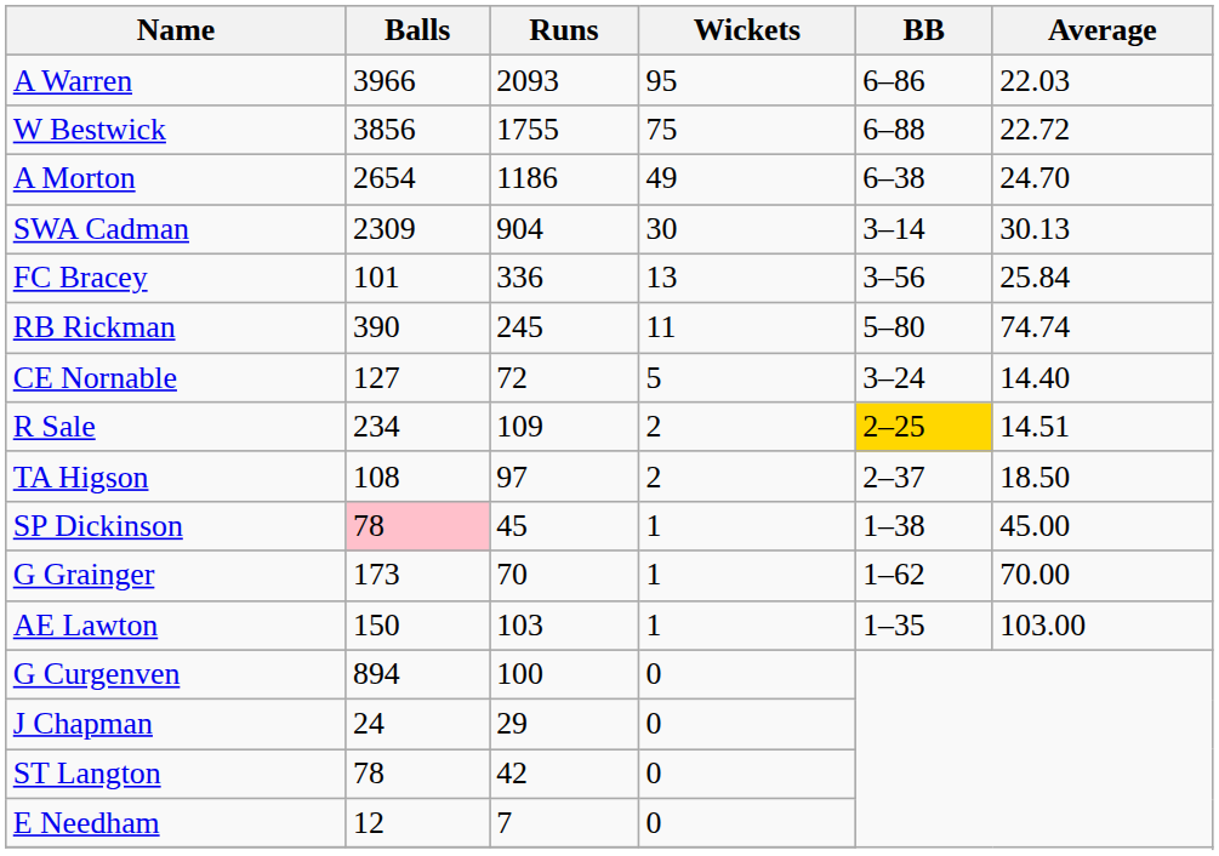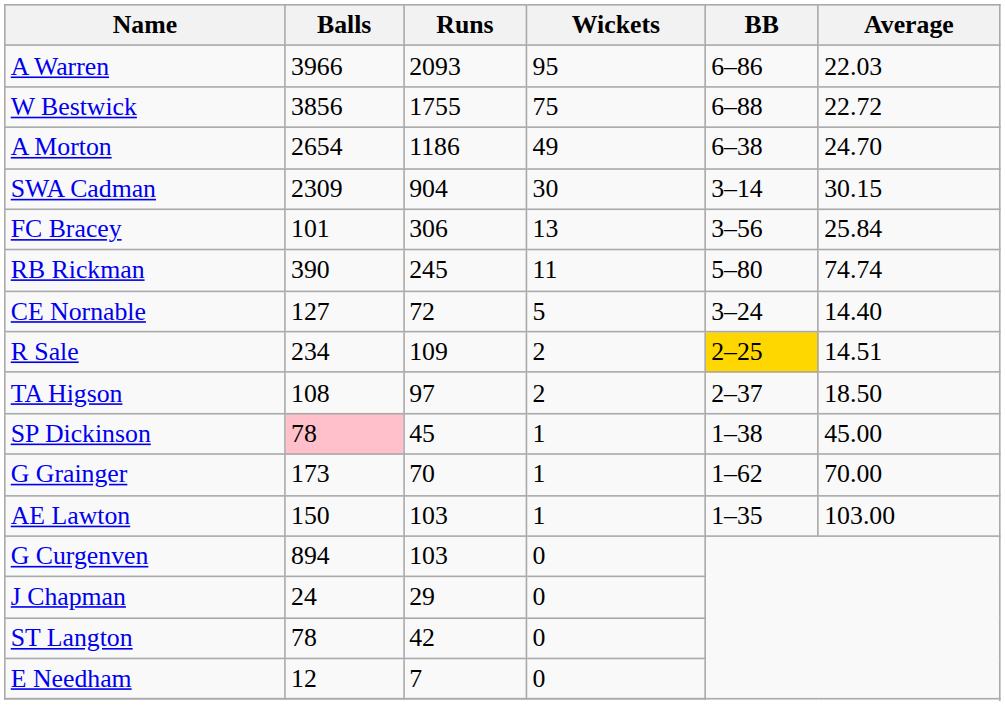 <table class="wikitable sortable" width="70%">
 <tr bgcolor="#efefef">
 <th>Name</th>
 <th>Balls</th>
 <th>Runs</th>
 <th>Wickets</th>
 <th>BB</th>
 <th>Average</th>
 </tr>
 <tr>
 <td><a href='#'>A Warren</a></td>
 <td>3966</td>
 <td>2093</td>
 <td>95</td>
 <td>6–86</td>
 <td>22.03</td>
 </tr>
 <tr>
 <td><a href='#'>W Bestwick</a></td>
 <td>3856</td>
 <td>1755</td>
 <td>75</td>
 <td>6–88</td>
 <td>22.72</td>
 </tr>
 <tr>
 <td><a href='#'>A Morton</a></td>
 <td>2654</td>
 <td>1186</td>
 <td>49</td>
 <td>6–38</td>
 <td>24.70</td>
 </tr>
 <tr>
 <td><a href='#'>SWA Cadman</a></td>
 <td>2309</td>
 <td>904</td>
 <td>30</td>
 <td>3–14</td>
-<td>30.13</td>
+<td>30.15</td>
 </tr>
 <tr>
 <td><a href='#'>FC Bracey</a></td>
 <td>101</td>
-<td>336</td>
+<td>306</td>
 <td>13</td>
 <td>3–56</td>
 <td>25.84</td>
 </tr>
 <tr>
 <td><a href='#'>RB Rickman</a></td>
 <td>390</td>
 <td>245</td>
 <td>11</td>
 <td>5–80</td>
 <td>74.74</td>
 </tr>
 <tr>
 <td><a href='#'>CE Nornable</a></td>
 <td>127</td>
 <td>72</td>
 <td>5</td>
 <td>3–24</td>
 <td>14.40</td>
 </tr>
 <tr>
 <td><a href='#'>R Sale</a></td>
 <td>234</td>
 <td>109</td>
 <td>2</td>
 <td style="background: gold;">2–25</td>
 <td>14.51</td>
 </tr>
 <tr>
 <td><a href='#'>TA Higson</a></td>
 <td>108</td>
 <td>97</td>
 <td>2</td>
 <td>2–37</td>
 <td>18.50</td>
 </tr>
 <tr>
 <td><a href='#'>SP Dickinson</a></td>
 <td style="background: pink;">78</td>
 <td>45</td>
 <td>1</td>
 <td>1–38</td>
 <td>45.00</td>
 </tr>
 <tr>
 <td><a href='#'>G Grainger</a></td>
 <td>173</td>
 <td>70</td>
 <td>1</td>
 <td>1–62</td>
 <td>70.00</td>
 </tr>
 <tr>
 <td><a href='#'>AE Lawton</a></td>
 <td>150</td>
 <td>103</td>
 <td>1</td>
 <td>1–35</td>
 <td>103.00</td>
 </tr>
 <tr>
 <td><a href='#'>G Curgenven</a></td>
 <td>894</td>
-<td>100</td>
+<td>103</td>
 <td>0</td>
 </tr>
 <tr>
 <td><a href='#'>J Chapman</a></td>
 <td>24</td>
 <td>29</td>
 <td>0</td>
 </tr>
 <tr>
 <td><a href='#'>ST Langton</a></td>
 <td>78</td>
 <td>42</td>
 <td>0</td>
 </tr>
 <tr>
 <td><a href='#'>E Needham</a></td>
 <td>12</td>
 <td>7</td>
 <td>0   </td>
 </tr>
 <tr>
 </tr>
 </table>
